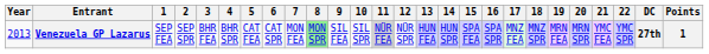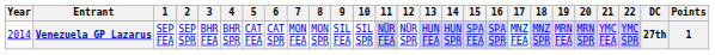 <table class="wikitable" style="text-align:center; font-size:85%">
 <tr>
 <th>Year</th>
 <th>Entrant</th>
 <th>1</th>
 <th>2</th>
 <th>3</th>
 <th>4</th>
 <th>5</th>
 <th>6</th>
 <th>7</th>
 <th>8</th>
 <th>9</th>
 <th>10</th>
 <th>11</th>
 <th>12</th>
 <th>13</th>
 <th>14</th>
 <th>15</th>
 <th>16</th>
 <th>17</th>
 <th>18</th>
 <th>19</th>
 <th>20</th>
 <th>21</th>
 <th>22</th>
 <th>DC</th>
 <th>Points</th>
 </tr>
 <tr>
-<td><a href='#'>2013</a></td>
+<td><a href='#'>2014</a></td>
 <th nowrap><a href='#'>Venezuela GP Lazarus</a></th>
 <td><a href='#'>SEP<br>FEA</a></td>
 <td><a href='#'>SEP<br>SPR</a></td>
 <td><a href='#'>BHR<br>FEA</a></td>
 <td><a href='#'>BHR<br>SPR</a></td>
 <td><a href='#'>CAT<br>FEA</a></td>
 <td><a href='#'>CAT<br>SPR</a></td>
 <td><a href='#'>MON<br>FEA</a></td>
-<td style="background: lightgreen;"><a href='#'>MON<br>SPR</a></td>
+<td><a href='#'>MON<br>SPR</a></td>
 <td><a href='#'>SIL<br>FEA</a></td>
 <td><a href='#'>SIL<br>SPR</a></td>
 <td style="background: lightgrey;"><a href='#'>NÜR<br>FEA</a></td>
 <td><a href='#'>NÜR<br>SPR</a></td>
 <td style="background:#CFCFFF;"><a href='#'>HUN<br>FEA</a><br></td>
 <td style="background:#CFCFFF;"><a href='#'>HUN<br>SPR</a><br></td>
 <td style="background:#CFCFFF;"><a href='#'>SPA<br>FEA</a><br></td>
 <td style="background:#CFCFFF;"><a href='#'>SPA<br>SPR</a><br></td>
 <td style="background:#DFFFDF;"><a href='#'>MNZ<br>FEA</a><br></td>
 <td style="background:#CFCFFF;"><a href='#'>MNZ<br>SPR</a><br></td>
 <td style="background:#EFCFFF;"><a href='#'>MRN<br>FEA</a><br></td>
 <td style="background:#CFCFFF;"><a href='#'>MRN<br>SPR</a><br></td>
 <td style="background:#EFCFFF;"><a href='#'>YMC<br>FEA</a><br></td>
 <td style="background:#CFCFFF;"><a href='#'>YMC<br>SPR</a><br></td>
 <th>27th</th>
 <th>1</th>
 </tr>
 </table>
